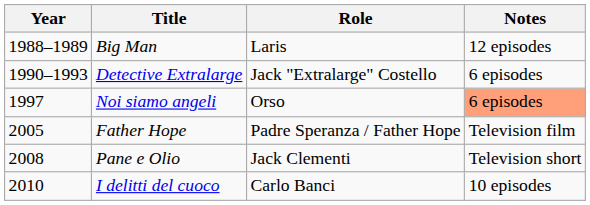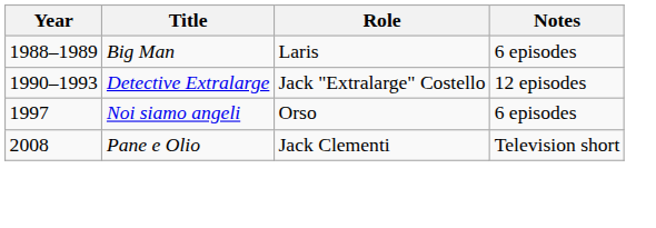 <table class="wikitable sortable">
 <tr>
 <th>Year</th>
 <th>Title</th>
 <th>Role</th>
 <th class="unsortable">Notes</th>
 </tr>
 <tr>
 <td>1988–1989</td>
 <td><em>Big Man</em></td>
 <td>Laris</td>
-<td>12 episodes</td>
+<td>6 episodes</td>
 </tr>
 <tr>
 <td>1990–1993</td>
 <td><em><a href='#'>Detective Extralarge</a></em></td>
 <td>Jack "Extralarge" Costello</td>
-<td>6 episodes</td>
+<td>12 episodes</td>
 </tr>
 <tr>
 <td>1997</td>
 <td><em><a href='#'>Noi siamo angeli</a></em></td>
 <td>Orso</td>
-<td style="background: lightsalmon;">6 episodes</td>
-</tr>
-<tr>
-<td>2005</td>
-<td><em>Father Hope</em></td>
-<td>Padre Speranza / Father Hope</td>
-<td>Television film</td>
+<td>6 episodes</td>
 </tr>
 <tr>
 <td>2008</td>
 <td><em>Pane e Olio</em></td>
 <td>Jack Clementi</td>
 <td>Television short</td>
 </tr>
-<tr>
-<td>2010</td>
-<td><em><a href='#'>I delitti del cuoco</a></em></td>
-<td>Carlo Banci</td>
-<td>10 episodes</td>
-</tr>
 </table>
